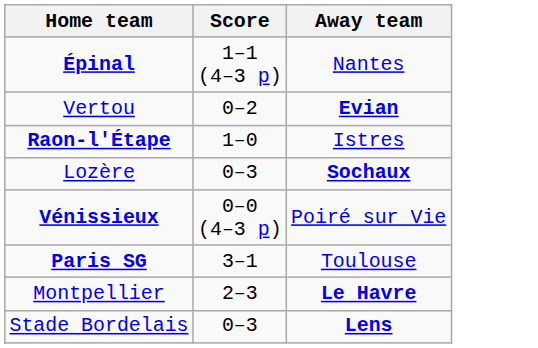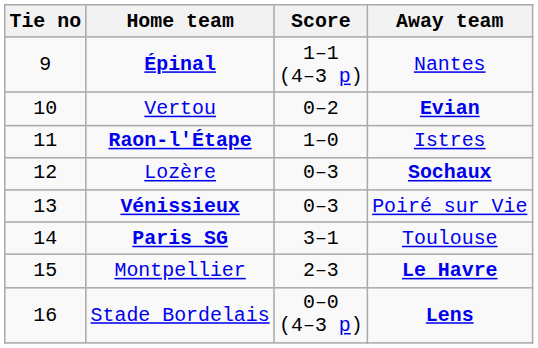 <table class="wikitable" style="text-align:center">
 <tr>
+<th>Tie no</th>
 <th>Home team</th>
 <th>Score</th>
 <th>Away team</th>
 </tr>
 <tr>
+<td>9</td>
 <td><strong><a href='#'>Épinal</a></strong></td>
 <td>1–1 <br>(4–3 <a href='#'>p</a>)</td>
 <td><a href='#'>Nantes</a></td>
 </tr>
 <tr>
+<td>10</td>
 <td><a href='#'>Vertou</a></td>
 <td>0–2</td>
 <td><strong><a href='#'>Evian</a></strong></td>
 </tr>
 <tr>
+<td>11</td>
 <td><strong><a href='#'>Raon-l'Étape</a></strong></td>
 <td>1–0</td>
 <td><a href='#'>Istres</a></td>
 </tr>
 <tr>
+<td>12</td>
 <td><a href='#'>Lozère</a></td>
 <td>0–3</td>
 <td><strong><a href='#'>Sochaux</a></strong></td>
 </tr>
 <tr>
+<td>13</td>
 <td><strong><a href='#'>Vénissieux</a></strong></td>
-<td>0–0 <br>(4–3 <a href='#'>p</a>)</td>
+<td>0–3</td>
 <td><a href='#'>Poiré sur Vie</a></td>
 </tr>
 <tr>
+<td>14</td>
 <td><strong><a href='#'>Paris SG</a></strong></td>
 <td>3–1</td>
 <td><a href='#'>Toulouse</a></td>
 </tr>
 <tr>
+<td>15</td>
 <td><a href='#'>Montpellier</a></td>
 <td>2–3 </td>
 <td><strong><a href='#'>Le Havre</a></strong></td>
 </tr>
 <tr>
+<td>16</td>
 <td><a href='#'>Stade Bordelais</a></td>
-<td>0–3</td>
+<td>0–0 <br>(4–3 <a href='#'>p</a>)</td>
 <td><strong><a href='#'>Lens</a></strong></td>
 </tr>
 </table>
